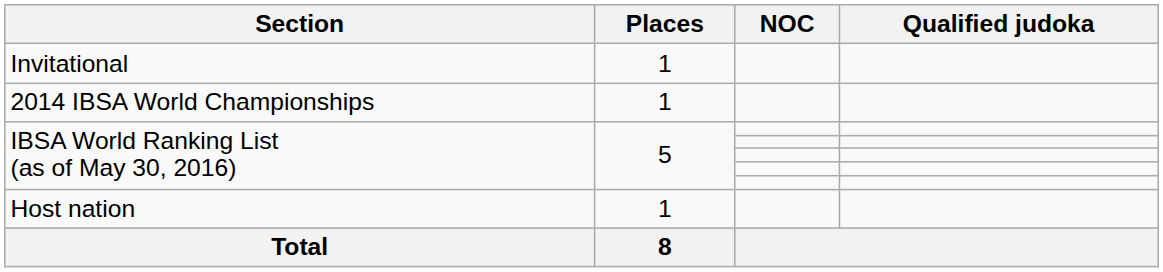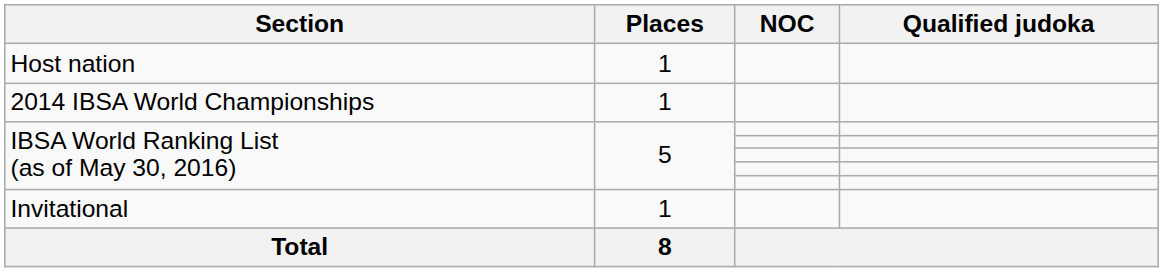 <table class="wikitable"  width=750>
 <tr>
 <th>Section</th>
 <th>Places</th>
 <th>NOC</th>
 <th>Qualified judoka</th>
 </tr>
 <tr>
-<td>Invitational</td>
+<td>Host nation</td>
 <td align=center>1</td>
 <td></td>
 <td></td>
 </tr>
 <tr>
 <td>2014 IBSA World Championships</td>
 <td align=center>1</td>
 <td></td>
 <td></td>
 </tr>
 <tr>
 <td rowspan=5>IBSA World Ranking List<br>(as of May 30, 2016)</td>
 <td rowspan=5 align=center>5</td>
 <td></td>
 <td></td>
 </tr>
 <tr>
 <td></td>
 <td></td>
 </tr>
 <tr>
 <td></td>
 <td></td>
 </tr>
 <tr>
 <td></td>
 <td></td>
 </tr>
 <tr>
 <td></td>
 <td></td>
 </tr>
 <tr>
-<td>Host nation</td>
+<td>Invitational</td>
 <td align=center>1</td>
 <td></td>
 <td></td>
 </tr>
 <tr>
 <th>Total</th>
 <th>8</th>
 <th colspan=2></th>
 </tr>
 </table>
